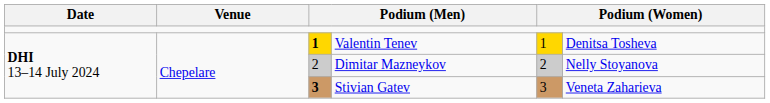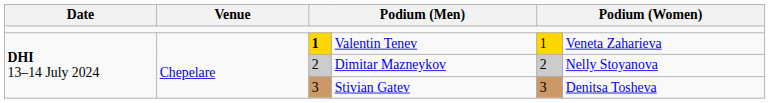 <table class="wikitable" width=70%>
 <tr>
 <th>Date</th>
 <th width=20%>Venue</th>
 <th colspan=2 width=30%>Podium (Men)</th>
 <th colspan=2 width=30%>Podium (Women)</th>
 </tr>
 <tr>
 <td colspan=6></td>
 </tr>
 <tr>
 <td rowspan=3><strong>DHI</strong> <br> 13–14 July 2024</td>
 <td rowspan=3><br><a href='#'>Chepelare</a></td>
 <td bgcolor=FFD700><strong>1</strong></td>
 <td><a href='#'>Valentin Tenev</a></td>
 <td bgcolor=FFD700>1</td>
-<td><a href='#'>Denitsa Tosheva</a></td>
+<td><a href='#'>Veneta Zaharieva</a></td>
 </tr>
 <tr>
 <td bgcolor=CCCCCC>2</td>
 <td><a href='#'>Dimitar Mazneykov</a></td>
 <td bgcolor=CCCCCC>2</td>
 <td><a href='#'>Nelly Stoyanova</a></td>
 </tr>
 <tr>
-<td bgcolor=CC9966><strong>3</strong></td>
+<td bgcolor=CC9966>3</td>
 <td><a href='#'>Stivian Gatev</a></td>
 <td bgcolor=CC9966>3</td>
-<td><a href='#'>Veneta Zaharieva</a></td>
+<td><a href='#'>Denitsa Tosheva</a></td>
 </tr>
 </table>
